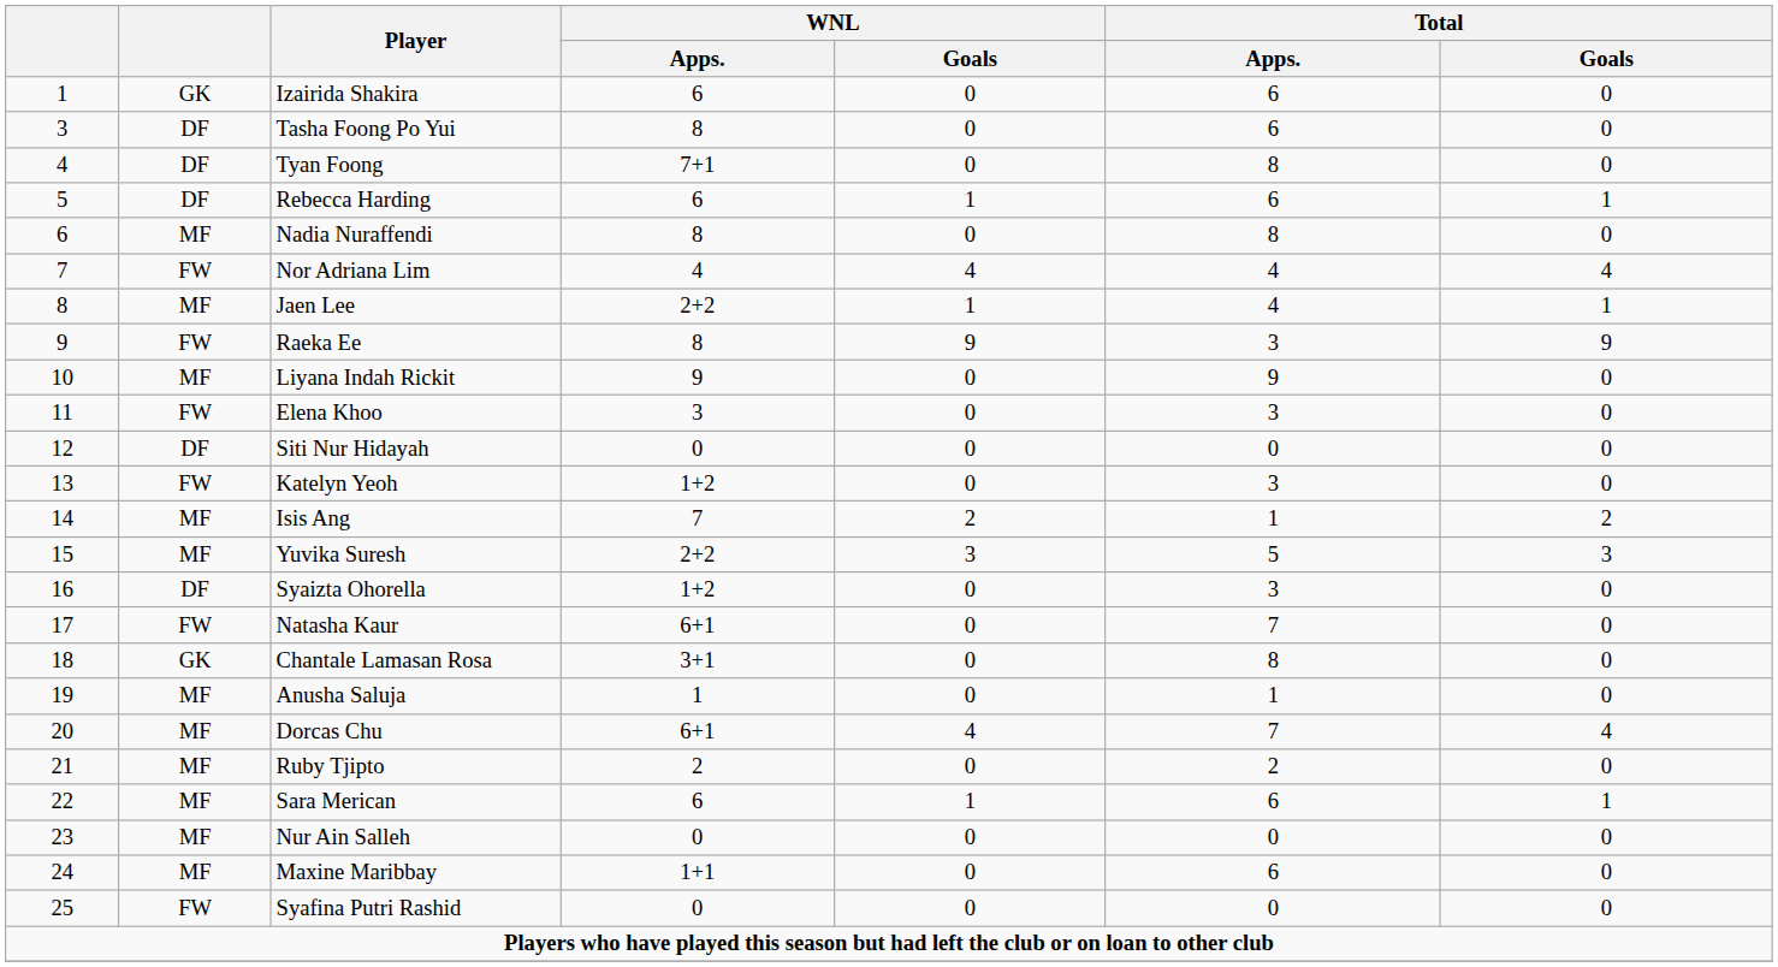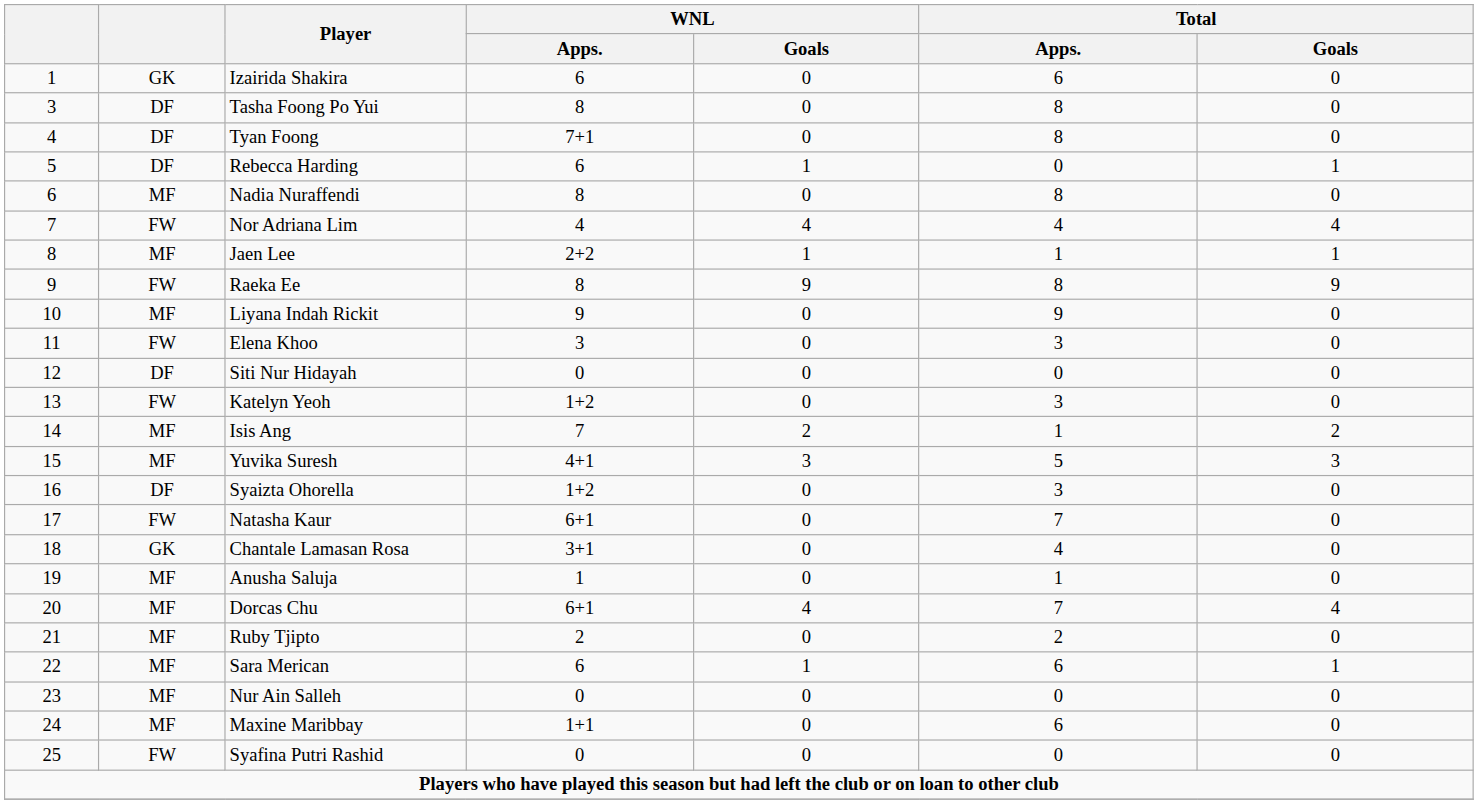 <table class="wikitable" style="text-align:center; font-size:100%; width:80%;">
 <tr>
 <th rowspan=2></th>
 <th rowspan=2></th>
 <th rowspan=2 width="200">Player</th>
 <th colspan=2 width="105">WNL</th>
 <th colspan=2 width="130">Total</th>
 </tr>
 <tr>
 <th>Apps.</th>
 <th> Goals</th>
 <th>Apps.</th>
 <th> Goals</th>
 </tr>
 <tr>
 <td>1</td>
 <td>GK</td>
 <td align="left"> Izairida Shakira</td>
 <td>6</td>
 <td>0</td>
 <td>6</td>
 <td>0</td>
 </tr>
 <tr>
 <td>3</td>
 <td>DF</td>
 <td align="left"> Tasha Foong Po Yui</td>
 <td>8</td>
 <td>0</td>
-<td>6</td>
+<td>8</td>
 <td>0</td>
 </tr>
 <tr>
 <td>4</td>
 <td>DF</td>
 <td align="left"> Tyan Foong</td>
 <td>7+1</td>
 <td>0</td>
 <td>8</td>
 <td>0</td>
 </tr>
 <tr>
 <td>5</td>
 <td>DF</td>
 <td align="left"> Rebecca Harding</td>
 <td>6</td>
 <td>1</td>
-<td>6</td>
+<td>0</td>
 <td>1</td>
 </tr>
 <tr>
 <td>6</td>
 <td>MF</td>
 <td align="left"> Nadia Nuraffendi</td>
 <td>8</td>
 <td>0</td>
 <td>8</td>
 <td>0</td>
 </tr>
 <tr>
 <td>7</td>
 <td>FW</td>
 <td align="left"> Nor Adriana Lim</td>
 <td>4</td>
 <td>4</td>
 <td>4</td>
 <td>4</td>
 </tr>
 <tr>
 <td>8</td>
 <td>MF</td>
 <td align="left"> Jaen Lee</td>
 <td>2+2</td>
 <td>1</td>
-<td>4</td>
+<td>1</td>
 <td>1</td>
 </tr>
 <tr>
 <td>9</td>
 <td>FW</td>
 <td align="left"> Raeka Ee</td>
 <td>8</td>
 <td>9</td>
-<td>3</td>
+<td>8</td>
 <td>9</td>
 </tr>
 <tr>
 <td>10</td>
 <td>MF</td>
 <td align="left"> Liyana Indah Rickit</td>
 <td>9</td>
 <td>0</td>
 <td>9</td>
 <td>0</td>
 </tr>
 <tr>
 <td>11</td>
 <td>FW</td>
 <td align="left"> Elena Khoo</td>
 <td>3</td>
 <td>0</td>
 <td>3</td>
 <td>0</td>
 </tr>
 <tr>
 <td>12</td>
 <td>DF</td>
 <td align="left"> Siti Nur Hidayah</td>
 <td>0</td>
 <td>0</td>
 <td>0</td>
 <td>0</td>
 </tr>
 <tr>
 <td>13</td>
 <td>FW</td>
 <td align="left"> Katelyn Yeoh</td>
 <td>1+2</td>
 <td>0</td>
 <td>3</td>
 <td>0</td>
 </tr>
 <tr>
 <td>14</td>
 <td>MF</td>
 <td align="left"> Isis Ang</td>
 <td>7</td>
 <td>2</td>
 <td>1</td>
 <td>2</td>
 </tr>
 <tr>
 <td>15</td>
 <td>MF</td>
 <td align="left"> Yuvika Suresh</td>
-<td>2+2</td>
+<td>4+1</td>
 <td>3</td>
 <td>5</td>
 <td>3</td>
 </tr>
 <tr>
 <td>16</td>
 <td>DF</td>
 <td align="left"> Syaizta Ohorella</td>
 <td>1+2</td>
 <td>0</td>
 <td>3</td>
 <td>0</td>
 </tr>
 <tr>
 <td>17</td>
 <td>FW</td>
 <td align="left"> Natasha Kaur</td>
 <td>6+1</td>
 <td>0</td>
 <td>7</td>
 <td>0</td>
 </tr>
 <tr>
 <td>18</td>
 <td>GK</td>
 <td align="left"> Chantale Lamasan Rosa</td>
 <td>3+1</td>
 <td>0</td>
-<td>8</td>
+<td>4</td>
 <td>0</td>
 </tr>
 <tr>
 <td>19</td>
 <td>MF</td>
 <td align="left"> Anusha Saluja</td>
 <td>1</td>
 <td>0</td>
 <td>1</td>
 <td>0</td>
 </tr>
 <tr>
 <td>20</td>
 <td>MF</td>
 <td align="left"> Dorcas Chu</td>
 <td>6+1</td>
 <td>4</td>
 <td>7</td>
 <td>4</td>
 </tr>
 <tr>
 <td>21</td>
 <td>MF</td>
 <td align="left"> Ruby Tjipto</td>
 <td>2</td>
 <td>0</td>
 <td>2</td>
 <td>0</td>
 </tr>
 <tr>
 <td>22</td>
 <td>MF</td>
 <td align="left"> Sara Merican</td>
 <td>6</td>
 <td>1</td>
 <td>6</td>
 <td>1</td>
 </tr>
 <tr>
 <td>23</td>
 <td>MF</td>
 <td align="left"> Nur Ain Salleh</td>
 <td>0</td>
 <td>0</td>
 <td>0</td>
 <td>0</td>
 </tr>
 <tr>
 <td>24</td>
 <td>MF</td>
 <td align="left"> Maxine Maribbay</td>
 <td>1+1</td>
 <td>0</td>
 <td>6</td>
 <td>0</td>
 </tr>
 <tr>
 <td>25</td>
 <td>FW</td>
 <td align="left"> Syafina Putri Rashid</td>
 <td>0</td>
 <td>0</td>
 <td>0</td>
 <td>0</td>
 </tr>
 <tr>
 <td colspan="15"><strong>Players who have played this season but had left the club or on loan to other club</strong></td>
 </tr>
 <tr>
 </tr>
 </table>
